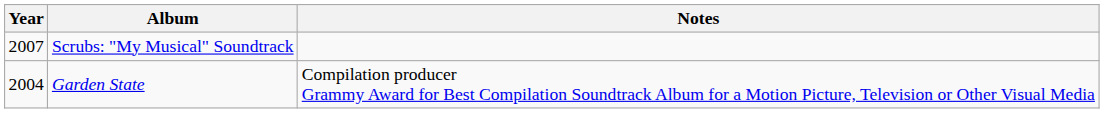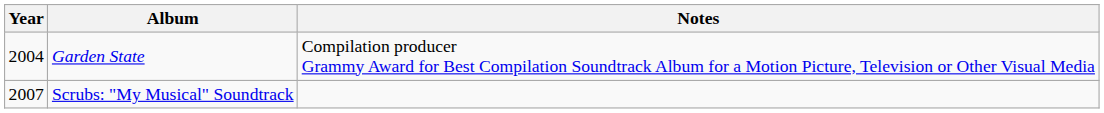 <table class="wikitable sortable">
 <tr>
 <th>Year</th>
 <th>Album</th>
 <th>Notes</th>
 </tr>
 <tr>
+<td>2004</td>
+<td><em><a href='#'>Garden State</a></em></td>
+<td>Compilation producer<br><a href='#'>Grammy Award for Best Compilation Soundtrack Album for a Motion Picture, Television or Other Visual Media</a></td>
+</tr>
+<tr>
 <td>2007</td>
 <td><a href='#'>Scrubs: "My Musical" Soundtrack</a></td>
 <td></td>
 </tr>
-<tr>
-<td>2004</td>
-<td><em><a href='#'>Garden State</a></em></td>
-<td>Compilation producer<br><a href='#'>Grammy Award for Best Compilation Soundtrack Album for a Motion Picture, Television or Other Visual Media</a></td>
-</tr>
 </table>
